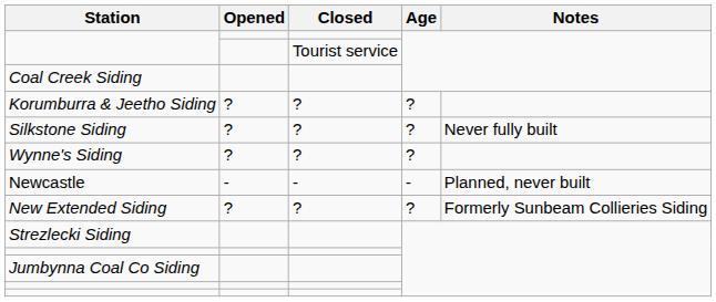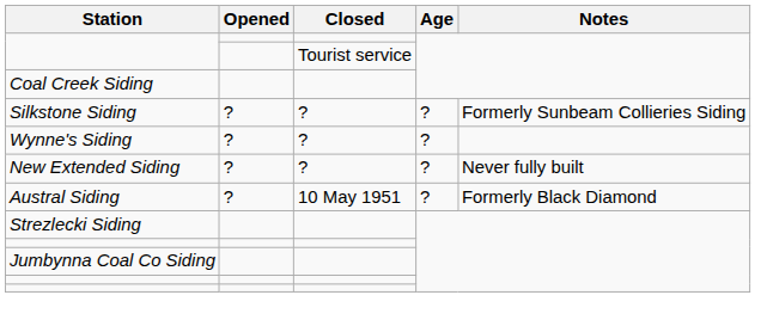 <table class="wikitable sortable">
 <tr>
 <th>Station</th>
 <th>Opened</th>
 <th>Closed</th>
 <th>Age</th>
 <th scope=col class=unsortable>Notes</th>
 </tr>
 <tr>
 <td rowspan="2"></td>
 <td></td>
 <td></td>
 </tr>
 <tr>
 <td></td>
 <td>Tourist service</td>
 </tr>
 <tr>
 <td><em>Coal Creek Siding</em></td>
 <td></td>
 <td></td>
 </tr>
 <tr>
-<td><em>Korumburra & Jeetho Siding</em></td>
-<td>?</td>
-<td>?</td>
-<td>?</td>
-<td></td>
-</tr>
-<tr>
 <td><em>Silkstone Siding</em></td>
 <td>?</td>
 <td>?</td>
 <td>?</td>
-<td>Never fully built</td>
+<td>Formerly Sunbeam Collieries Siding</td>
 </tr>
 <tr>
 <td><em>Wynne's Siding</em></td>
 <td>?</td>
 <td>?</td>
 <td>?</td>
 <td></td>
 </tr>
 <tr>
-<td>Newcastle</td>
-<td>-</td>
-<td>-</td>
-<td>-</td>
-<td>Planned, never built</td>
-</tr>
-<tr>
 <td><em>New Extended Siding</em></td>
 <td>?</td>
 <td>?</td>
 <td>?</td>
-<td>Formerly Sunbeam Collieries Siding</td>
+<td>Never fully built</td>
+</tr>
+<tr>
+<td><em>Austral Siding</em></td>
+<td>?</td>
+<td>10 May 1951</td>
+<td>?</td>
+<td>Formerly Black Diamond</td>
 </tr>
 <tr>
 <td><em>Strezlecki Siding</em></td>
 <td></td>
 <td></td>
 </tr>
 <tr>
 <td></td>
 <td></td>
 <td></td>
 </tr>
 <tr>
 <td><em>Jumbynna Coal Co Siding</em></td>
 <td></td>
 <td></td>
 </tr>
 <tr>
 <td></td>
 <td></td>
 <td></td>
 </tr>
 <tr>
 <td></td>
 <td></td>
 <td></td>
 </tr>
 </table>
